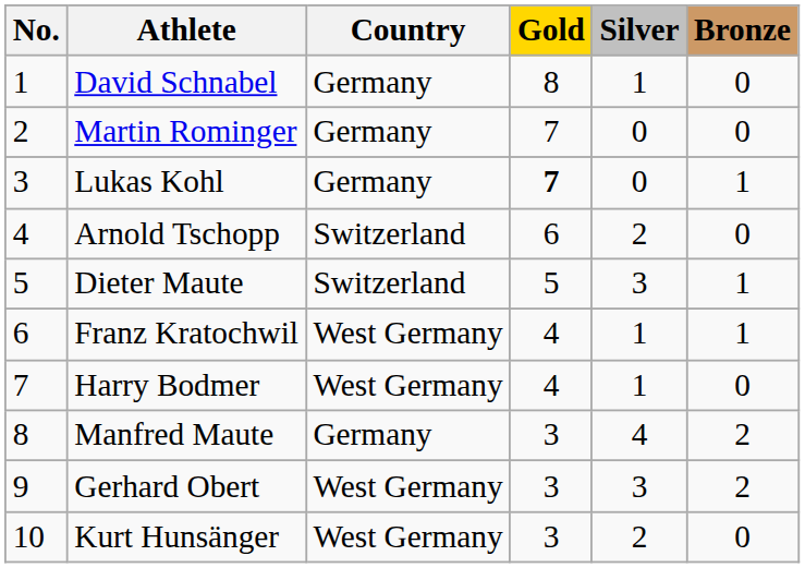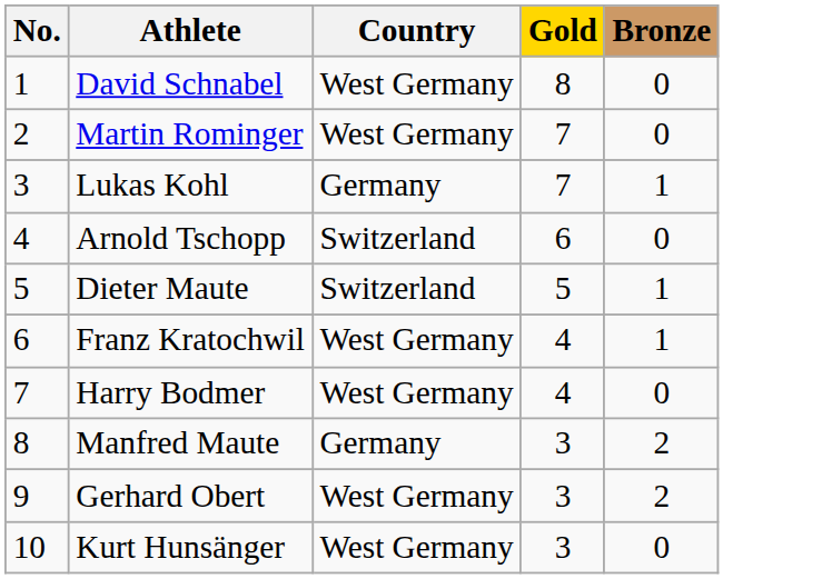 <table class="wikitable">
 <tr>
 <th>No.</th>
 <th>Athlete</th>
 <th>Country</th>
 <td style="text-align:center; background:gold;"><strong>Gold</strong></td>
-<td style="text-align:center; background:silver;"><strong>Silver</strong></td>
 <td style="text-align:center; background:#c96;"><strong>Bronze</strong></td>
 </tr>
 <tr valign="top">
 <td>1</td>
 <td><a href='#'>David Schnabel</a></td>
-<td> Germany</td>
+<td> West Germany</td>
 <td align=center>8</td>
-<td align=center>1</td>
 <td align=center>0</td>
 </tr>
 <tr valign="top">
 <td>2</td>
 <td><a href='#'>Martin Rominger</a></td>
-<td> Germany</td>
+<td> West Germany</td>
 <td align=center>7</td>
-<td align=center>0</td>
 <td align=center>0</td>
 </tr>
 <tr valign="top">
 <td>3</td>
 <td>Lukas Kohl</td>
 <td> Germany</td>
-<td align=center><strong>7</strong></td>
-<td align=center>0</td>
+<td align=center>7</td>
 <td align=center>1</td>
 </tr>
 <tr valign="top">
 <td>4</td>
 <td>Arnold Tschopp</td>
 <td> Switzerland</td>
 <td align=center>6</td>
-<td align=center>2</td>
 <td align=center>0</td>
 </tr>
 <tr valign="top">
 <td>5</td>
 <td>Dieter Maute</td>
 <td> Switzerland</td>
 <td align=center>5</td>
-<td align=center>3</td>
 <td align=center>1</td>
 </tr>
 <tr valign="top">
 <td>6</td>
 <td>Franz Kratochwil</td>
 <td> West Germany</td>
 <td align=center>4</td>
 <td align=center>1</td>
-<td align=center>1</td>
 </tr>
 <tr valign="top">
 <td>7</td>
 <td>Harry Bodmer</td>
 <td> West Germany</td>
 <td align=center>4</td>
-<td align=center>1</td>
 <td align=center>0</td>
 </tr>
 <tr valign="top">
 <td>8</td>
 <td>Manfred Maute</td>
 <td> Germany</td>
 <td align=center>3</td>
-<td align=center>4</td>
 <td align=center>2</td>
 </tr>
 <tr valign="top">
 <td>9</td>
 <td>Gerhard Obert</td>
 <td> West Germany</td>
-<td align=center>3</td>
 <td align=center>3</td>
 <td align=center>2</td>
 </tr>
 <tr valign="top">
 <td>10</td>
 <td>Kurt Hunsänger</td>
 <td> West Germany</td>
 <td align=center>3</td>
-<td align=center>2</td>
 <td align=center>0</td>
 </tr>
 </table>
